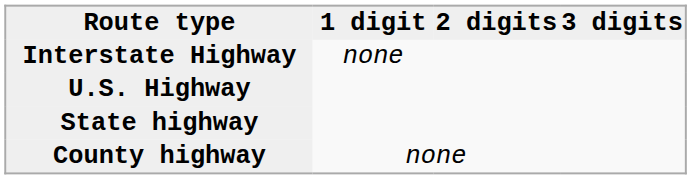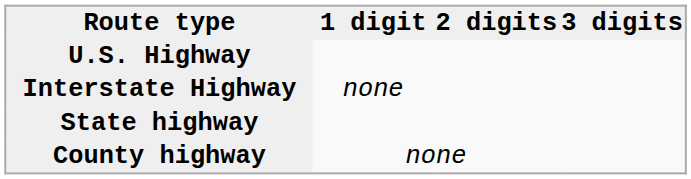 <table style="float:right; width:350px; background: #f9f9f9; border:1px solid #aaa; margin:.46em 0 0 1em; border-collapse:collapse;">
 <tr>
 <th align=center style="background:#efefef;" align=center>Route type</th>
 <th style="background:#efefef;" align=center width=60px>1 digit</th>
 <th style="background:#efefef;" align=center width=60px>2 digits</th>
 <th style="background:#efefef;" align=center width=60px>3 digits</th>
 </tr>
 <tr>
-<th align=center style="background:#efefef;">Interstate Highway</th>
-<td align=center><em>none</em></td>
+<th align=center style="background:#efefef;">U.S. Highway</th>
+<td align=center></td>
 <td align=center></td>
 <td align=center></td>
 </tr>
 <tr>
-<th align=center style="background:#efefef;">U.S. Highway</th>
-<td align=center></td>
+<th align=center style="background:#efefef;">Interstate Highway</th>
+<td align=center><em>none</em></td>
 <td align=center></td>
 <td align=center></td>
 </tr>
 <tr>
 <th align=center style="background:#efefef;">State highway</th>
 <td align=center></td>
 <td align=center></td>
 <td align=center></td>
 </tr>
 <tr>
 <th align=center style="background:#efefef;">County highway</th>
 <td colspan=2 align=center><em>none</em></td>
 <td align=center></td>
 </tr>
 </table>
